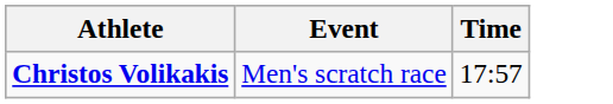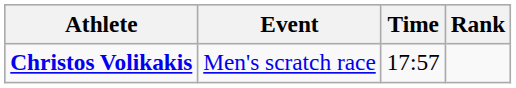 <table class="wikitable" style="font-size:90%">
 <tr>
 <th>Athlete</th>
 <th>Event</th>
 <th>Time</th>
+<th>Rank</th>
 </tr>
 <tr align=center>
 <td align=left><strong><a href='#'>Christos Volikakis</a></strong></td>
 <td align=left><a href='#'>Men's scratch race</a></td>
 <td>17:57</td>
+<td></td>
 </tr>
 </table>
